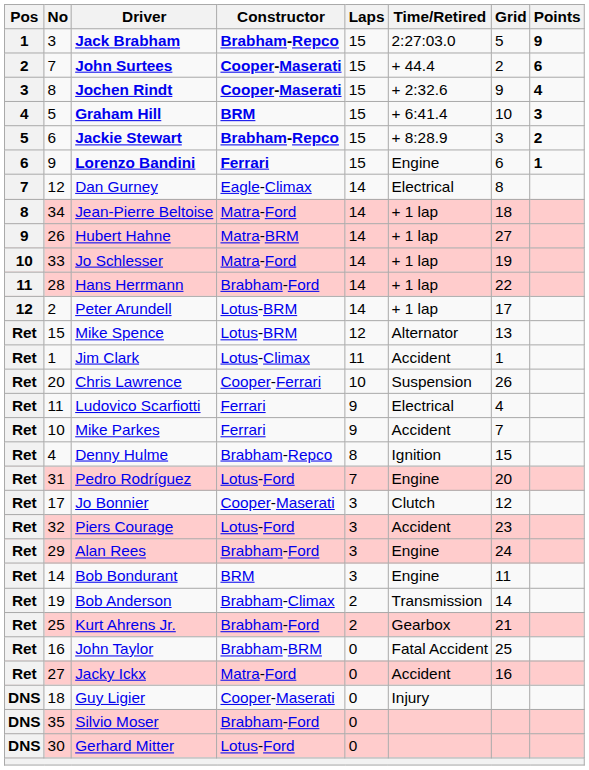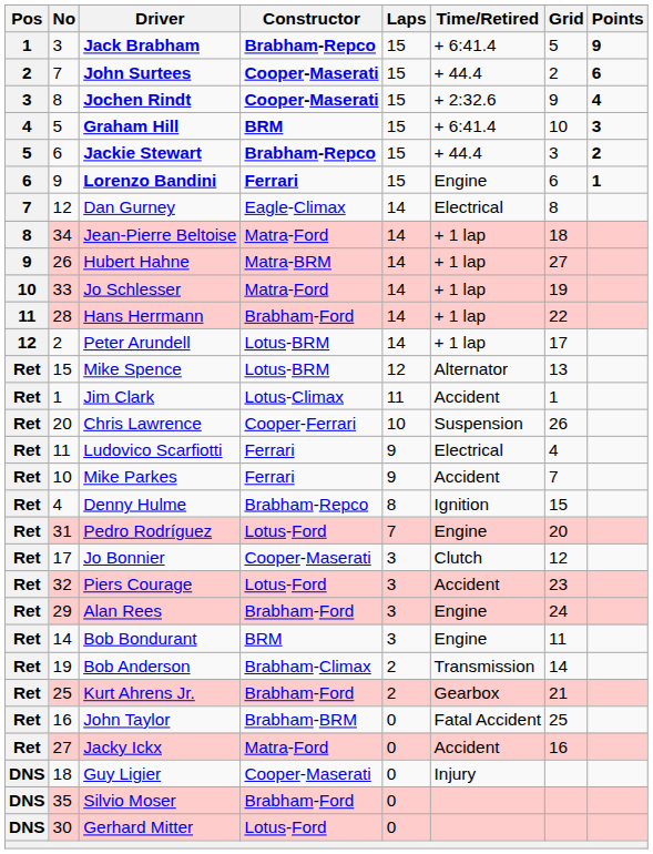 <table class="wikitable" style="font-size: 95%">
 <tr>
 <th>Pos</th>
 <th>No</th>
 <th>Driver</th>
 <th>Constructor</th>
 <th>Laps</th>
 <th>Time/Retired</th>
 <th>Grid</th>
 <th>Points</th>
 </tr>
 <tr>
 <th>1</th>
 <td>3</td>
 <td> <strong><a href='#'>Jack Brabham</a></strong></td>
 <td><strong><a href='#'>Brabham</a>-<a href='#'>Repco</a></strong></td>
 <td>15</td>
-<td>2:27:03.0</td>
+<td>+ 6:41.4</td>
 <td>5</td>
 <td><strong>9</strong></td>
 </tr>
 <tr>
 <th>2</th>
 <td>7</td>
 <td> <strong><a href='#'>John Surtees</a></strong></td>
 <td><strong><a href='#'>Cooper</a>-<a href='#'>Maserati</a></strong></td>
 <td>15</td>
 <td>+ 44.4</td>
 <td>2</td>
 <td><strong>6</strong></td>
 </tr>
 <tr>
 <th>3</th>
 <td>8</td>
 <td> <strong><a href='#'>Jochen Rindt</a></strong></td>
 <td><strong><a href='#'>Cooper</a>-<a href='#'>Maserati</a></strong></td>
 <td>15</td>
 <td>+ 2:32.6</td>
 <td>9</td>
 <td><strong>4</strong></td>
 </tr>
 <tr>
 <th>4</th>
 <td>5</td>
 <td> <strong><a href='#'>Graham Hill</a></strong></td>
 <td><strong><a href='#'>BRM</a></strong></td>
 <td>15</td>
 <td>+ 6:41.4</td>
 <td>10</td>
 <td><strong>3</strong></td>
 </tr>
 <tr>
 <th>5</th>
 <td>6</td>
 <td> <strong><a href='#'>Jackie Stewart</a></strong></td>
 <td><strong><a href='#'>Brabham</a>-<a href='#'>Repco</a></strong></td>
 <td>15</td>
-<td>+ 8:28.9</td>
+<td>+ 44.4</td>
 <td>3</td>
 <td><strong>2</strong></td>
 </tr>
 <tr>
 <th>6</th>
 <td>9</td>
 <td> <strong><a href='#'>Lorenzo Bandini</a></strong></td>
 <td><strong><a href='#'>Ferrari</a></strong></td>
 <td>15</td>
 <td>Engine</td>
 <td>6</td>
 <td><strong>1</strong></td>
 </tr>
 <tr>
 <th>7</th>
 <td>12</td>
 <td> <a href='#'>Dan Gurney</a></td>
 <td><a href='#'>Eagle</a>-<a href='#'>Climax</a></td>
 <td>14</td>
 <td>Electrical</td>
 <td>8</td>
 <td></td>
 </tr>
 <tr style="background-color: #ffcccc">
 <th>8</th>
 <td>34</td>
 <td> <a href='#'>Jean-Pierre Beltoise</a></td>
 <td><a href='#'>Matra</a>-<a href='#'>Ford</a></td>
 <td>14</td>
 <td>+ 1 lap</td>
 <td>18</td>
 <td></td>
 </tr>
 <tr style="background-color: #ffcccc">
 <th>9</th>
 <td>26</td>
 <td> <a href='#'>Hubert Hahne</a></td>
 <td><a href='#'>Matra</a>-<a href='#'>BRM</a></td>
 <td>14</td>
 <td>+ 1 lap</td>
 <td>27</td>
 <td></td>
 </tr>
 <tr style="background-color: #ffcccc">
 <th>10</th>
 <td>33</td>
 <td> <a href='#'>Jo Schlesser</a></td>
 <td><a href='#'>Matra</a>-<a href='#'>Ford</a></td>
 <td>14</td>
 <td>+ 1 lap</td>
 <td>19</td>
 <td></td>
 </tr>
 <tr style="background-color: #ffcccc">
 <th>11</th>
 <td>28</td>
 <td> <a href='#'>Hans Herrmann</a></td>
 <td><a href='#'>Brabham</a>-<a href='#'>Ford</a></td>
 <td>14</td>
 <td>+ 1 lap</td>
 <td>22</td>
 <td></td>
 </tr>
 <tr>
 <th>12</th>
 <td>2</td>
 <td> <a href='#'>Peter Arundell</a></td>
 <td><a href='#'>Lotus</a>-<a href='#'>BRM</a></td>
 <td>14</td>
 <td>+ 1 lap</td>
 <td>17</td>
 <td></td>
 </tr>
 <tr>
 <th>Ret</th>
 <td>15</td>
 <td> <a href='#'>Mike Spence</a></td>
 <td><a href='#'>Lotus</a>-<a href='#'>BRM</a></td>
 <td>12</td>
 <td>Alternator</td>
 <td>13</td>
 <td></td>
 </tr>
 <tr>
 <th>Ret</th>
 <td>1</td>
 <td> <a href='#'>Jim Clark</a></td>
 <td><a href='#'>Lotus</a>-<a href='#'>Climax</a></td>
 <td>11</td>
 <td>Accident</td>
 <td>1</td>
 <td></td>
 </tr>
 <tr>
 <th>Ret</th>
 <td>20</td>
 <td> <a href='#'>Chris Lawrence</a></td>
 <td><a href='#'>Cooper</a>-<a href='#'>Ferrari</a></td>
 <td>10</td>
 <td>Suspension</td>
 <td>26</td>
 <td></td>
 </tr>
 <tr>
 <th>Ret</th>
 <td>11</td>
 <td> <a href='#'>Ludovico Scarfiotti</a></td>
 <td><a href='#'>Ferrari</a></td>
 <td>9</td>
 <td>Electrical</td>
 <td>4</td>
 <td></td>
 </tr>
 <tr>
 <th>Ret</th>
 <td>10</td>
 <td> <a href='#'>Mike Parkes</a></td>
 <td><a href='#'>Ferrari</a></td>
 <td>9</td>
 <td>Accident</td>
 <td>7</td>
 <td></td>
 </tr>
 <tr>
 <th>Ret</th>
 <td>4</td>
 <td> <a href='#'>Denny Hulme</a></td>
 <td><a href='#'>Brabham</a>-<a href='#'>Repco</a></td>
 <td>8</td>
 <td>Ignition</td>
 <td>15</td>
 <td></td>
 </tr>
 <tr style="background-color: #ffcccc">
 <th>Ret</th>
 <td>31</td>
 <td> <a href='#'>Pedro Rodríguez</a></td>
 <td><a href='#'>Lotus</a>-<a href='#'>Ford</a></td>
 <td>7</td>
 <td>Engine</td>
 <td>20</td>
 <td></td>
 </tr>
 <tr>
 <th>Ret</th>
 <td>17</td>
 <td> <a href='#'>Jo Bonnier</a></td>
 <td><a href='#'>Cooper</a>-<a href='#'>Maserati</a></td>
 <td>3</td>
 <td>Clutch</td>
 <td>12</td>
 <td></td>
 </tr>
 <tr style="background-color: #ffcccc">
 <th>Ret</th>
 <td>32</td>
 <td> <a href='#'>Piers Courage</a></td>
 <td><a href='#'>Lotus</a>-<a href='#'>Ford</a></td>
 <td>3</td>
 <td>Accident</td>
 <td>23</td>
 <td></td>
 </tr>
 <tr style="background-color: #ffcccc">
 <th>Ret</th>
 <td>29</td>
 <td> <a href='#'>Alan Rees</a></td>
 <td><a href='#'>Brabham</a>-<a href='#'>Ford</a></td>
 <td>3</td>
 <td>Engine</td>
 <td>24</td>
 <td></td>
 </tr>
 <tr>
 <th>Ret</th>
 <td>14</td>
 <td> <a href='#'>Bob Bondurant</a></td>
 <td><a href='#'>BRM</a></td>
 <td>3</td>
 <td>Engine</td>
 <td>11</td>
 <td></td>
 </tr>
 <tr>
 <th>Ret</th>
 <td>19</td>
 <td> <a href='#'>Bob Anderson</a></td>
 <td><a href='#'>Brabham</a>-<a href='#'>Climax</a></td>
 <td>2</td>
 <td>Transmission</td>
 <td>14</td>
 <td></td>
 </tr>
 <tr style="background-color: #ffcccc">
 <th>Ret</th>
 <td>25</td>
 <td> <a href='#'>Kurt Ahrens Jr.</a></td>
 <td><a href='#'>Brabham</a>-<a href='#'>Ford</a></td>
 <td>2</td>
 <td>Gearbox</td>
 <td>21</td>
 <td></td>
 </tr>
 <tr>
 <th>Ret</th>
 <td>16</td>
 <td> <a href='#'>John Taylor</a></td>
 <td><a href='#'>Brabham</a>-<a href='#'>BRM</a></td>
 <td>0</td>
 <td>Fatal Accident</td>
 <td>25</td>
 <td></td>
 </tr>
 <tr style="background-color: #ffcccc">
 <th>Ret</th>
 <td>27</td>
 <td> <a href='#'>Jacky Ickx</a></td>
 <td><a href='#'>Matra</a>-<a href='#'>Ford</a></td>
 <td>0</td>
 <td>Accident</td>
 <td>16</td>
 <td></td>
 </tr>
 <tr>
 <th>DNS</th>
 <td>18</td>
 <td> <a href='#'>Guy Ligier</a></td>
 <td><a href='#'>Cooper</a>-<a href='#'>Maserati</a></td>
 <td>0</td>
 <td>Injury</td>
 <td></td>
 <td></td>
 </tr>
 <tr style="background-color: #ffcccc">
 <th>DNS</th>
 <td>35</td>
 <td> <a href='#'>Silvio Moser</a></td>
 <td><a href='#'>Brabham</a>-<a href='#'>Ford</a></td>
 <td>0</td>
 <td></td>
 <td></td>
 <td></td>
 </tr>
 <tr style="background-color: #ffcccc">
 <th>DNS</th>
 <td>30</td>
 <td> <a href='#'>Gerhard Mitter</a></td>
 <td><a href='#'>Lotus</a>-<a href='#'>Ford</a></td>
 <td>0</td>
 <td></td>
 <td></td>
 <td></td>
 </tr>
 <tr>
 <th colspan="8"></th>
 </tr>
 </table>
